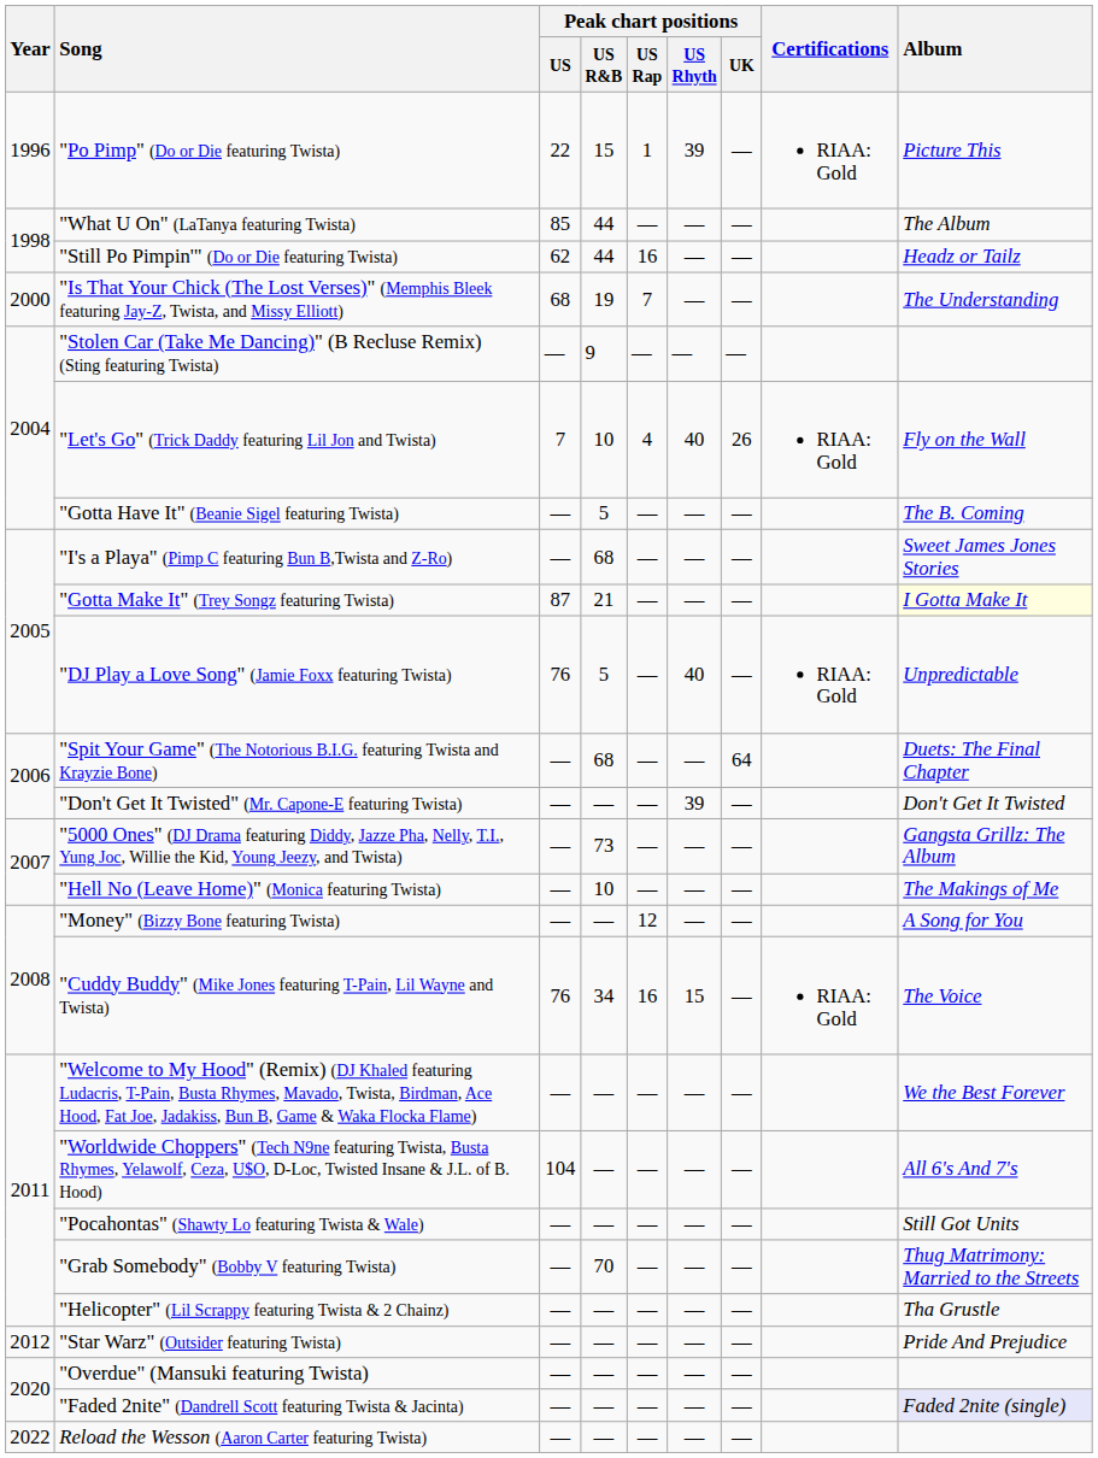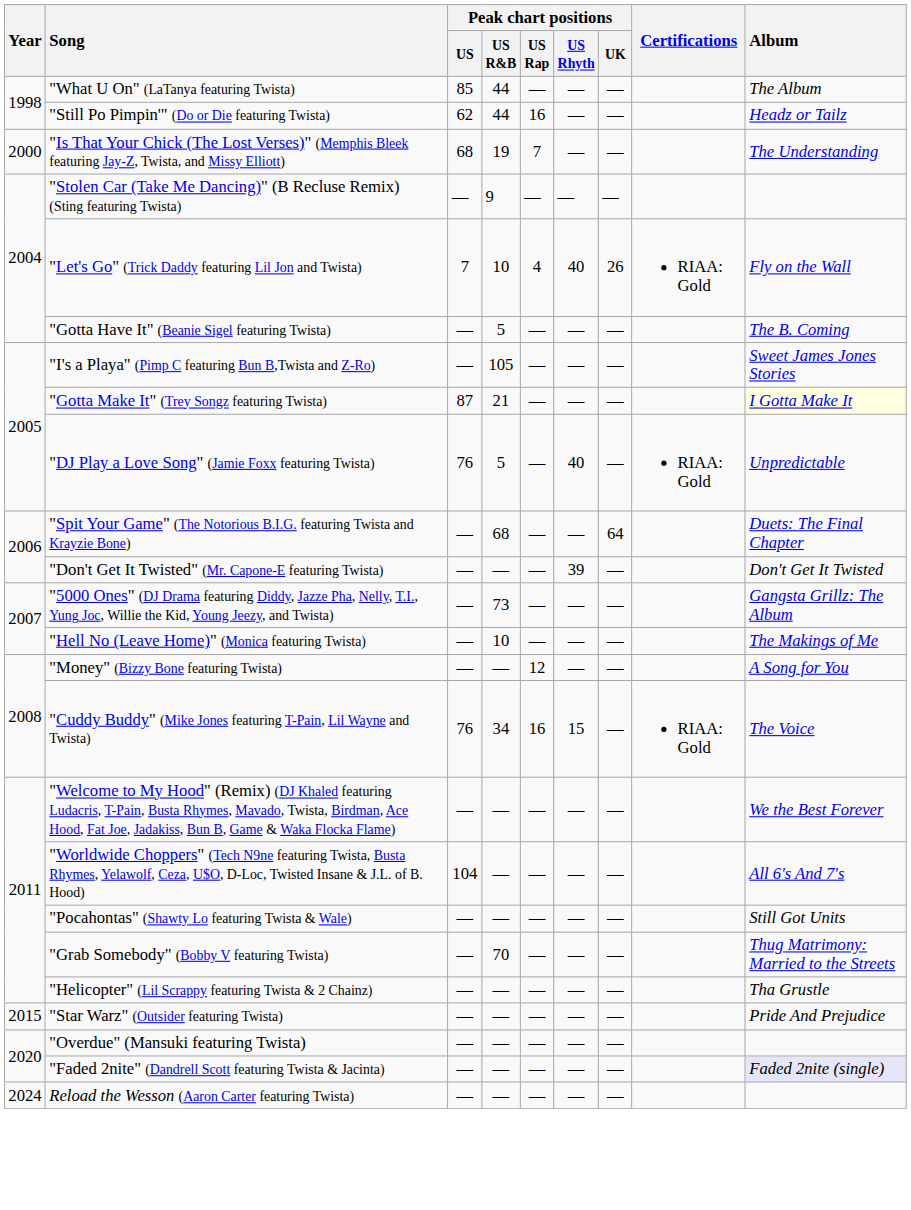 <table class="wikitable sortable">
 <tr>
 <th rowspan="2" style="text-align:center;">Year</th>
 <th rowspan="2" style="text-align:left;">Song</th>
 <th colspan="5" style="text-align:center;">Peak chart positions</th>
 <th rowspan="2"><a href='#'>Certifications</a></th>
 <th rowspan="2" style="text-align:left;">Album</th>
 </tr>
 <tr>
 <th style="text-align:center; width:25px;"><small>US</small></th>
 <th style="text-align:center; width:25px;"><small>US R&B</small></th>
 <th style="text-align:center; width:25px;"><small>US Rap</small></th>
 <th style="text-align:center; width:25px;"><small><a href='#'>US Rhyth</a></small></th>
 <th style="text-align:center; width:25px;"><small>UK</small></th>
-</tr>
-<tr>
-<td align="center">1996</td>
-<td align="left">"<a href='#'>Po Pimp</a>" <small>(<a href='#'>Do or Die</a> featuring Twista)</small></td>
-<td style="text-align:center;">22</td>
-<td style="text-align:center;">15</td>
-<td style="text-align:center;">1</td>
-<td style="text-align:center;">39</td>
-<td style="text-align:center;">—</td>
-<td><br><ul><li>RIAA: Gold</li></ul></td>
-<td align="left"><em><a href='#'>Picture This</a></em></td>
 </tr>
 <tr>
 <td rowspan="2" style="text-align:center;">1998</td>
 <td align="left">"What U On" <small>(LaTanya featuring Twista)</small></td>
 <td style="text-align:center;">85</td>
 <td style="text-align:center;">44</td>
 <td style="text-align:center;">—</td>
 <td style="text-align:center;">—</td>
 <td style="text-align:center;">—</td>
 <td></td>
 <td align="left"><em>The Album</em></td>
 </tr>
 <tr>
 <td align="left">"Still Po Pimpin'" <small>(<a href='#'>Do or Die</a> featuring Twista)</small></td>
 <td style="text-align:center;">62</td>
 <td style="text-align:center;">44</td>
 <td style="text-align:center;">16</td>
 <td style="text-align:center;">—</td>
 <td style="text-align:center;">—</td>
 <td></td>
 <td align="left"><em><a href='#'>Headz or Tailz</a></em></td>
 </tr>
 <tr>
 <td align="center">2000</td>
 <td align="left">"<a href='#'>Is That Your Chick (The Lost Verses)</a>" <small>(<a href='#'>Memphis Bleek</a> featuring <a href='#'>Jay-Z</a>, Twista, and <a href='#'>Missy Elliott</a>)</small></td>
 <td style="text-align:center;">68</td>
 <td style="text-align:center;">19</td>
 <td style="text-align:center;">7</td>
 <td style="text-align:center;">—</td>
 <td style="text-align:center;">—</td>
 <td></td>
 <td align="left"><em><a href='#'>The Understanding</a></em></td>
 </tr>
 <tr>
 <td rowspan="3">2004</td>
 <td>"<a href='#'>Stolen Car (Take Me Dancing)</a>" (B Recluse Remix)<br><small>(Sting featuring Twista)</small></td>
 <td>—</td>
 <td>9</td>
 <td>—</td>
 <td>—</td>
 <td>—</td>
 <td></td>
 <td></td>
 </tr>
 <tr>
 <td align="left">"<a href='#'>Let's Go</a>" <small>(<a href='#'>Trick Daddy</a> featuring <a href='#'>Lil Jon</a> and Twista)</small></td>
 <td style="text-align:center;">7</td>
 <td style="text-align:center;">10</td>
 <td style="text-align:center;">4</td>
 <td style="text-align:center;">40</td>
 <td style="text-align:center;">26</td>
 <td><br><ul><li>RIAA: Gold</li></ul></td>
 <td align="left"><em><a href='#'>Fly on the Wall</a></em></td>
 </tr>
 <tr>
 <td align="left">"Gotta Have It" <small>(<a href='#'>Beanie Sigel</a> featuring Twista)</small></td>
 <td style="text-align:center;">—</td>
 <td style="text-align:center;">5</td>
 <td style="text-align:center;">—</td>
 <td style="text-align:center;">—</td>
 <td style="text-align:center;">—</td>
 <td></td>
 <td align="left"><em><a href='#'>The B. Coming</a></em></td>
 </tr>
 <tr>
 <td rowspan="3" style="text-align:center;">2005</td>
 <td align="left">"I's a Playa" <small>(<a href='#'>Pimp C</a> featuring <a href='#'>Bun B</a>,Twista and <a href='#'>Z-Ro</a>)</small></td>
 <td style="text-align:center;">—</td>
-<td style="text-align:center;">68</td>
+<td style="text-align:center;">105</td>
 <td style="text-align:center;">—</td>
 <td style="text-align:center;">—</td>
 <td style="text-align:center;">—</td>
 <td></td>
 <td align="left"><em><a href='#'>Sweet James Jones Stories</a></em></td>
 </tr>
 <tr>
 <td align="left">"<a href='#'>Gotta Make It</a>" <small>(<a href='#'>Trey Songz</a> featuring Twista)</small></td>
 <td style="text-align:center;">87</td>
 <td style="text-align:center;">21</td>
 <td style="text-align:center;">—</td>
 <td style="text-align:center;">—</td>
 <td style="text-align:center;">—</td>
 <td></td>
 <td align="left" style="background: lightyellow;"><em><a href='#'>I Gotta Make It</a></em></td>
 </tr>
 <tr>
 <td align="left">"<a href='#'>DJ Play a Love Song</a>" <small>(<a href='#'>Jamie Foxx</a> featuring Twista)</small></td>
 <td style="text-align:center;">76</td>
 <td style="text-align:center;">5</td>
 <td style="text-align:center;">—</td>
 <td style="text-align:center;">40</td>
 <td style="text-align:center;">—</td>
 <td><br><ul><li>RIAA: Gold</li></ul></td>
 <td align="left"><em><a href='#'>Unpredictable</a></em></td>
 </tr>
 <tr>
 <td rowspan="2" style="text-align:center;">2006</td>
 <td align="left">"<a href='#'>Spit Your Game</a>" <small>(<a href='#'>The Notorious B.I.G.</a> featuring Twista and <a href='#'>Krayzie Bone</a>)</small></td>
 <td style="text-align:center;">—</td>
 <td style="text-align:center;">68</td>
 <td style="text-align:center;">—</td>
 <td style="text-align:center;">—</td>
 <td style="text-align:center;">64</td>
 <td></td>
 <td align="left"><em><a href='#'>Duets: The Final Chapter</a></em></td>
 </tr>
 <tr>
 <td align="left">"Don't Get It Twisted" <small>(<a href='#'>Mr. Capone-E</a> featuring Twista)</small></td>
 <td style="text-align:center;">—</td>
 <td style="text-align:center;">—</td>
 <td style="text-align:center;">—</td>
 <td style="text-align:center;">39</td>
 <td style="text-align:center;">—</td>
 <td></td>
 <td align="left"><em>Don't Get It Twisted</em></td>
 </tr>
 <tr>
 <td rowspan="2" style="text-align:center;">2007</td>
 <td align="left">"<a href='#'>5000 Ones</a>" <small>(<a href='#'>DJ Drama</a> featuring <a href='#'>Diddy</a>, <a href='#'>Jazze Pha</a>, <a href='#'>Nelly</a>, <a href='#'>T.I.</a>, <a href='#'>Yung Joc</a>, Willie the Kid, <a href='#'>Young Jeezy</a>, and Twista)</small></td>
 <td style="text-align:center;">—</td>
 <td style="text-align:center;">73</td>
 <td style="text-align:center;">—</td>
 <td style="text-align:center;">—</td>
 <td style="text-align:center;">—</td>
 <td></td>
 <td align="left"><em><a href='#'>Gangsta Grillz: The Album</a></em></td>
 </tr>
 <tr>
 <td align="left">"<a href='#'>Hell No (Leave Home)</a>" <small>(<a href='#'>Monica</a> featuring Twista)</small></td>
 <td style="text-align:center;">—</td>
 <td style="text-align:center;">10</td>
 <td style="text-align:center;">—</td>
 <td style="text-align:center;">—</td>
 <td style="text-align:center;">—</td>
 <td></td>
 <td align="left"><em><a href='#'>The Makings of Me</a></em></td>
 </tr>
 <tr>
 <td rowspan="2" style="text-align:center;">2008</td>
 <td align="left">"Money" <small>(<a href='#'>Bizzy Bone</a> featuring Twista)</small></td>
 <td style="text-align:center;">—</td>
 <td style="text-align:center;">—</td>
 <td style="text-align:center;">12</td>
 <td style="text-align:center;">—</td>
 <td style="text-align:center;">—</td>
 <td></td>
 <td align="left"><em><a href='#'>A Song for You</a></em></td>
 </tr>
 <tr>
 <td align="left">"<a href='#'>Cuddy Buddy</a>" <small>(<a href='#'>Mike Jones</a> featuring <a href='#'>T-Pain</a>, <a href='#'>Lil Wayne</a> and Twista)</small></td>
 <td style="text-align:center;">76</td>
 <td style="text-align:center;">34</td>
 <td style="text-align:center;">16</td>
 <td style="text-align:center;">15</td>
 <td style="text-align:center;">—</td>
 <td><br><ul><li>RIAA: Gold</li></ul></td>
 <td align="left"><em><a href='#'>The Voice</a></em></td>
 </tr>
 <tr>
 <td rowspan="5" style="text-align:center;">2011</td>
 <td align="left">"<a href='#'>Welcome to My Hood</a>" (Remix) <small>(<a href='#'>DJ Khaled</a> featuring <a href='#'>Ludacris</a>, <a href='#'>T-Pain</a>, <a href='#'>Busta Rhymes</a>, <a href='#'>Mavado</a>, Twista, <a href='#'>Birdman</a>, <a href='#'>Ace Hood</a>, <a href='#'>Fat Joe</a>, <a href='#'>Jadakiss</a>, <a href='#'>Bun B</a>, <a href='#'>Game</a> & <a href='#'>Waka Flocka Flame</a>)</small></td>
 <td style="text-align:center;">—</td>
 <td style="text-align:center;">—</td>
 <td style="text-align:center;">—</td>
 <td style="text-align:center;">—</td>
 <td style="text-align:center;">—</td>
 <td></td>
 <td align="left"><em><a href='#'>We the Best Forever</a></em></td>
 </tr>
 <tr>
 <td align="left">"<a href='#'>Worldwide Choppers</a>" <small>(<a href='#'>Tech N9ne</a> featuring Twista, <a href='#'>Busta Rhymes</a>, <a href='#'>Yelawolf</a>, <a href='#'>Ceza</a>, <a href='#'>U$O</a>, D-Loc, Twisted Insane & J.L. of B. Hood)</small></td>
 <td style="text-align:center;">104</td>
 <td style="text-align:center;">—</td>
 <td style="text-align:center;">—</td>
 <td style="text-align:center;">—</td>
 <td style="text-align:center;">—</td>
 <td></td>
 <td align="left"><em><a href='#'>All 6's And 7's</a></em></td>
 </tr>
 <tr>
 <td align="left">"Pocahontas" <small>(<a href='#'>Shawty Lo</a> featuring Twista & <a href='#'>Wale</a>)</small></td>
 <td style="text-align:center;">—</td>
 <td style="text-align:center;">—</td>
 <td style="text-align:center;">—</td>
 <td style="text-align:center;">—</td>
 <td style="text-align:center;">—</td>
 <td></td>
 <td align="left"><em>Still Got Units</em></td>
 </tr>
 <tr>
 <td align="left">"Grab Somebody" <small>(<a href='#'>Bobby V</a> featuring Twista)</small></td>
 <td style="text-align:center;">—</td>
 <td style="text-align:center;">70</td>
 <td style="text-align:center;">—</td>
 <td style="text-align:center;">—</td>
 <td style="text-align:center;">—</td>
 <td></td>
 <td align="left"><em><a href='#'>Thug Matrimony: Married to the Streets</a></em></td>
 </tr>
 <tr>
 <td align="left">"Helicopter" <small>(<a href='#'>Lil Scrappy</a> featuring Twista & 2 Chainz)</small></td>
 <td style="text-align:center;">—</td>
 <td style="text-align:center;">—</td>
 <td style="text-align:center;">—</td>
 <td style="text-align:center;">—</td>
 <td style="text-align:center;">—</td>
 <td></td>
 <td align="left"><em>Tha Grustle</em></td>
 </tr>
 <tr>
-<td style="text-align:center;">2012</td>
+<td style="text-align:center;">2015</td>
 <td align="left">"Star Warz" <small>(<a href='#'>Outsider</a> featuring Twista)</small></td>
 <td style="text-align:center;">—</td>
 <td style="text-align:center;">—</td>
 <td style="text-align:center;">—</td>
 <td style="text-align:center;">—</td>
 <td style="text-align:center;">—</td>
 <td></td>
 <td align="left"><em>Pride And Prejudice</em></td>
 </tr>
 <tr>
 <td rowspan="2" style="text-align:center;">2020</td>
 <td>"Overdue" (Mansuki featuring Twista)</td>
 <td style="text-align:center;">—</td>
 <td style="text-align:center;">—</td>
 <td style="text-align:center;">—</td>
 <td style="text-align:center;">—</td>
 <td style="text-align:center;">—</td>
 <td></td>
 <td></td>
 </tr>
 <tr>
 <td>"Faded 2nite" <small>(<a href='#'>Dandrell Scott</a> featuring Twista & Jacinta)</small></td>
 <td style="text-align:center;">—</td>
 <td style="text-align:center;">—</td>
 <td style="text-align:center;">—</td>
 <td style="text-align:center;">—</td>
 <td style="text-align:center;">—</td>
 <td></td>
 <td style="background: lavender;"><em>Faded 2nite (single)</em></td>
 </tr>
 <tr>
-<td align="center">2022</td>
+<td align="center">2024</td>
 <td><em>Reload the Wesson</em> <small>(<a href='#'>Aaron Carter</a> featuring Twista)</small></td>
 <td style="text-align:center;">—</td>
 <td style="text-align:center;">—</td>
 <td style="text-align:center;">—</td>
 <td style="text-align:center;">—</td>
 <td style="text-align:center;">—</td>
 <td></td>
 <td></td>
 </tr>
 <tr>
 </tr>
 </table>
